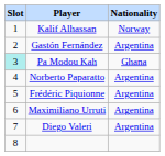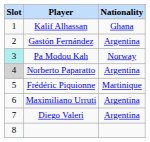 <table class="wikitable" style="text-align:center; margin-left:1em; font-size:85%;">
 <tr>
 <th style="background:#c2ddff; color:black; text-align:center;">Slot</th>
 <th style="background:#c2ddff; color:black; text-align:center;">Player</th>
 <th style="background:#c2ddff; color:black; text-align:center;">Nationality</th>
 </tr>
 <tr>
 <td>1</td>
 <td><a href='#'>Kalif Alhassan</a></td>
-<td> <a href='#'>Norway</a></td>
+<td> <a href='#'>Ghana</a></td>
 </tr>
 <tr>
 <td>2</td>
 <td><a href='#'>Gastón Fernández</a></td>
 <td> <a href='#'>Argentina</a></td>
 </tr>
 <tr>
 <td style="background: paleturquoise;">3</td>
 <td><a href='#'>Pa Modou Kah</a></td>
-<td> <a href='#'>Ghana</a></td>
+<td> <a href='#'>Norway</a></td>
 </tr>
 <tr>
-<td>4</td>
+<td style="background: lightgrey;">4</td>
 <td><a href='#'>Norberto Paparatto</a></td>
 <td> <a href='#'>Argentina</a></td>
 </tr>
 <tr>
 <td>5</td>
 <td><a href='#'>Frédéric Piquionne</a></td>
-<td> <a href='#'>Argentina</a></td>
+<td> <a href='#'>Martinique</a></td>
 </tr>
 <tr>
 <td>6</td>
 <td><a href='#'>Maximiliano Urruti</a></td>
 <td> <a href='#'>Argentina</a></td>
 </tr>
 <tr>
 <td>7</td>
 <td><a href='#'>Diego Valeri</a></td>
 <td> <a href='#'>Argentina</a></td>
 </tr>
 <tr>
 <td>8</td>
 <td></td>
 <td></td>
 </tr>
 </table>
